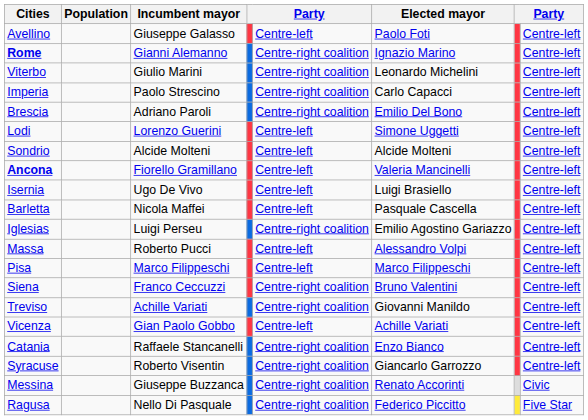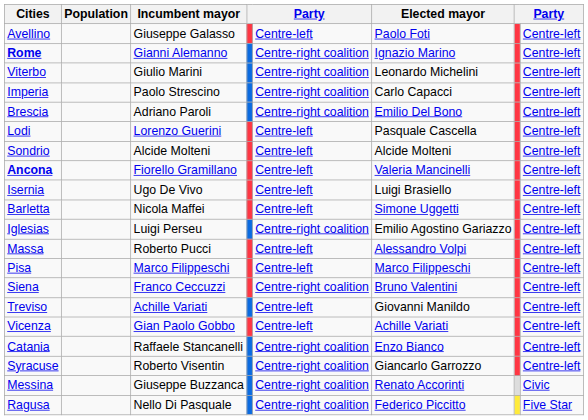 <table class="wikitable sortable centre">
 <tr>
 <th>Cities</th>
 <th>Population</th>
 <th>Incumbent mayor</th>
 <th colspan=2><a href='#'>Party</a></th>
 <th>Elected mayor</th>
 <th colspan=2><a href='#'>Party</a></th>
 </tr>
 <tr>
 <td><a href='#'>Avellino</a></td>
 <td style="text-align: right"></td>
 <td>Giuseppe Galasso</td>
 <td bgcolor=#FF3643></td>
 <td><a href='#'>Centre-left</a></td>
 <td><a href='#'>Paolo Foti</a></td>
 <td bgcolor=#FF3643></td>
 <td><a href='#'>Centre-left</a></td>
 </tr>
 <tr>
 <td><strong><a href='#'>Rome</a></strong></td>
 <td style="text-align: right"></td>
 <td><a href='#'>Gianni Alemanno</a></td>
 <td bgcolor=#0A6BE1></td>
 <td><a href='#'>Centre-right coalition</a></td>
 <td><a href='#'>Ignazio Marino</a></td>
 <td bgcolor=#FF3643></td>
 <td><a href='#'>Centre-left</a></td>
 </tr>
 <tr>
 <td><a href='#'>Viterbo</a></td>
 <td style="text-align: right"></td>
 <td>Giulio Marini</td>
 <td bgcolor=#0A6BE1></td>
 <td><a href='#'>Centre-right coalition</a></td>
 <td>Leonardo Michelini</td>
 <td bgcolor=#FF3643></td>
 <td><a href='#'>Centre-left</a></td>
 </tr>
 <tr>
 <td><a href='#'>Imperia</a></td>
 <td style="text-align: right"></td>
 <td>Paolo Strescino</td>
 <td bgcolor=#0A6BE1></td>
 <td><a href='#'>Centre-right coalition</a></td>
 <td>Carlo Capacci</td>
 <td bgcolor=#FF3643></td>
 <td><a href='#'>Centre-left</a></td>
 </tr>
 <tr>
 <td><a href='#'>Brescia</a></td>
 <td style="text-align: right"></td>
 <td>Adriano Paroli</td>
 <td bgcolor=#0A6BE1></td>
 <td><a href='#'>Centre-right coalition</a></td>
 <td><a href='#'>Emilio Del Bono</a></td>
 <td bgcolor=#FF3643></td>
 <td><a href='#'>Centre-left</a></td>
 </tr>
 <tr>
 <td><a href='#'>Lodi</a></td>
 <td style="text-align: right"></td>
 <td><a href='#'>Lorenzo Guerini</a></td>
 <td bgcolor=#FF3643></td>
 <td><a href='#'>Centre-left</a></td>
-<td><a href='#'>Simone Uggetti</a></td>
+<td>Pasquale Cascella</td>
 <td bgcolor=#FF3643></td>
 <td><a href='#'>Centre-left</a></td>
 </tr>
 <tr>
 <td><a href='#'>Sondrio</a></td>
 <td style="text-align: right"></td>
 <td>Alcide Molteni</td>
 <td bgcolor=#FF3643></td>
 <td><a href='#'>Centre-left</a></td>
 <td>Alcide Molteni</td>
 <td bgcolor=#FF3643></td>
 <td><a href='#'>Centre-left</a></td>
 </tr>
 <tr>
 <td><strong><a href='#'>Ancona</a></strong></td>
 <td style="text-align: right"></td>
 <td><a href='#'>Fiorello Gramillano</a></td>
 <td bgcolor=#FF3643></td>
 <td><a href='#'>Centre-left</a></td>
 <td><a href='#'>Valeria Mancinelli</a></td>
 <td bgcolor=#FF3643></td>
 <td><a href='#'>Centre-left</a></td>
 </tr>
 <tr>
 <td><a href='#'>Isernia</a></td>
 <td style="text-align: right"></td>
 <td>Ugo De Vivo</td>
 <td bgcolor=#FF3643></td>
 <td><a href='#'>Centre-left</a></td>
 <td>Luigi Brasiello</td>
 <td bgcolor=#FF3643></td>
 <td><a href='#'>Centre-left</a></td>
 </tr>
 <tr>
 <td><a href='#'>Barletta</a></td>
 <td style="text-align: right"></td>
 <td>Nicola Maffei</td>
 <td bgcolor=#FF3643></td>
 <td><a href='#'>Centre-left</a></td>
-<td>Pasquale Cascella</td>
+<td><a href='#'>Simone Uggetti</a></td>
 <td bgcolor=#FF3643></td>
 <td><a href='#'>Centre-left</a></td>
 </tr>
 <tr>
 <td><a href='#'>Iglesias</a></td>
 <td style="text-align: right"></td>
 <td>Luigi Perseu</td>
 <td bgcolor=#0A6BE1></td>
 <td><a href='#'>Centre-right coalition</a></td>
 <td>Emilio Agostino Gariazzo</td>
 <td bgcolor=#FF3643></td>
 <td><a href='#'>Centre-left</a></td>
 </tr>
 <tr>
 <td><a href='#'>Massa</a></td>
 <td style="text-align: right"></td>
 <td>Roberto Pucci</td>
 <td bgcolor=#FF3643></td>
 <td><a href='#'>Centre-left</a></td>
 <td><a href='#'>Alessandro Volpi</a></td>
 <td bgcolor=#FF3643></td>
 <td><a href='#'>Centre-left</a></td>
 </tr>
 <tr>
 <td><a href='#'>Pisa</a></td>
 <td style="text-align: right"></td>
 <td><a href='#'>Marco Filippeschi</a></td>
 <td bgcolor=#FF3643></td>
 <td><a href='#'>Centre-left</a></td>
 <td><a href='#'>Marco Filippeschi</a></td>
 <td bgcolor=#FF3643></td>
 <td><a href='#'>Centre-left</a></td>
 </tr>
 <tr>
 <td><a href='#'>Siena</a></td>
 <td style="text-align: right"></td>
 <td><a href='#'>Franco Ceccuzzi</a></td>
 <td bgcolor=#FF3643></td>
 <td><a href='#'>Centre-right coalition</a></td>
 <td><a href='#'>Bruno Valentini</a></td>
 <td bgcolor=#FF3643></td>
 <td><a href='#'>Centre-left</a></td>
 </tr>
 <tr>
 <td><a href='#'>Treviso</a></td>
 <td style="text-align: right"></td>
 <td><a href='#'>Achille Variati</a></td>
 <td bgcolor=#0A6BE1></td>
-<td><a href='#'>Centre-right coalition</a></td>
+<td><a href='#'>Centre-left</a></td>
 <td>Giovanni Manildo</td>
 <td bgcolor=#FF3643></td>
 <td><a href='#'>Centre-left</a></td>
 </tr>
 <tr>
 <td><a href='#'>Vicenza</a></td>
 <td style="text-align: right"></td>
 <td><a href='#'>Gian Paolo Gobbo</a></td>
 <td bgcolor=#FF3643></td>
 <td><a href='#'>Centre-left</a></td>
 <td><a href='#'>Achille Variati</a></td>
 <td bgcolor=#FF3643></td>
 <td><a href='#'>Centre-left</a></td>
 </tr>
 <tr>
 <td><a href='#'>Catania</a></td>
 <td style="text-align: right"></td>
 <td>Raffaele Stancanelli</td>
 <td bgcolor=#0A6BE1></td>
 <td><a href='#'>Centre-right coalition</a></td>
 <td><a href='#'>Enzo Bianco</a></td>
 <td bgcolor=#FF3643></td>
 <td><a href='#'>Centre-left</a></td>
 </tr>
 <tr>
 <td><a href='#'>Syracuse</a></td>
 <td style="text-align: right"></td>
 <td>Roberto Visentin</td>
 <td bgcolor=#0A6BE1></td>
 <td><a href='#'>Centre-right coalition</a></td>
 <td>Giancarlo Garrozzo</td>
 <td bgcolor=#FF3643></td>
 <td><a href='#'>Centre-left</a></td>
 </tr>
 <tr>
 <td><a href='#'>Messina</a></td>
 <td style="text-align: right"></td>
 <td>Giuseppe Buzzanca</td>
 <td bgcolor=#0A6BE1></td>
 <td><a href='#'>Centre-right coalition</a></td>
 <td><a href='#'>Renato Accorinti</a></td>
 <td bgcolor=#DDDDDD></td>
 <td><a href='#'>Civic</a></td>
 </tr>
 <tr>
 <td><a href='#'>Ragusa</a></td>
 <td style="text-align: right"></td>
 <td>Nello Di Pasquale</td>
 <td bgcolor=#0A6BE1></td>
 <td><a href='#'>Centre-right coalition</a></td>
 <td><a href='#'>Federico Piccitto</a></td>
 <td bgcolor=#FFEB3B></td>
 <td><a href='#'>Five Star</a></td>
 </tr>
 </table>
